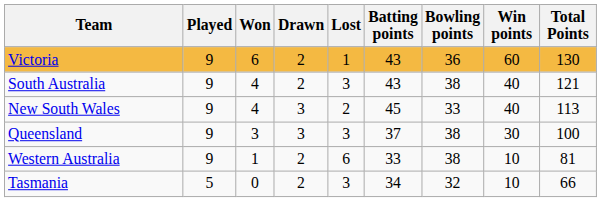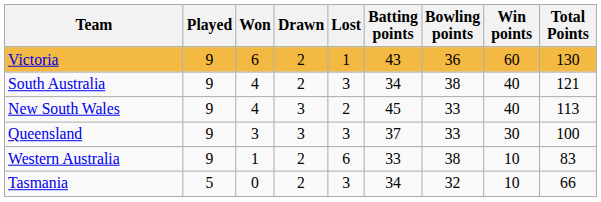 <table class="wikitable" style="text-align:center;">
 <tr>
 <th width=175>Team</th>
 <th style="width:30px;" abbr="Played">Played</th>
 <th style="width:30px;" abbr="Won">Won</th>
 <th style="width:30px;" abbr="Drawn">Drawn</th>
 <th style="width:30px;" abbr="Lost">Lost</th>
 <th style="width:50px;" abbr="Ba Pts">Batting points</th>
 <th style="width:50px;" abbr="Bo Pts">Bowling points</th>
 <th style="width:50px;" abbr="Win Pts">Win points</th>
 <th style="width:50px;" abbr="Points">Total Points</th>
 </tr>
 <tr style="background:#f4b942;">
 <td style="text-align:left;"><a href='#'>Victoria</a></td>
 <td>9</td>
 <td>6</td>
 <td>2</td>
 <td>1</td>
 <td>43</td>
 <td>36</td>
 <td>60</td>
 <td>130</td>
 </tr>
 <tr>
 <td style="text-align:left;"><a href='#'>South Australia</a></td>
 <td>9</td>
 <td>4</td>
 <td>2</td>
 <td>3</td>
-<td>43</td>
+<td>34</td>
 <td>38</td>
 <td>40</td>
 <td>121</td>
 </tr>
 <tr>
 <td style="text-align:left;"><a href='#'>New South Wales</a></td>
 <td>9</td>
 <td>4</td>
 <td>3</td>
 <td>2</td>
 <td>45</td>
 <td>33</td>
 <td>40</td>
 <td>113</td>
 </tr>
 <tr>
 <td style="text-align:left;"><a href='#'>Queensland</a></td>
 <td>9</td>
 <td>3</td>
 <td>3</td>
 <td>3</td>
 <td>37</td>
-<td>38</td>
+<td>33</td>
 <td>30</td>
 <td>100</td>
 </tr>
 <tr>
 <td style="text-align:left;"><a href='#'>Western Australia</a></td>
 <td>9</td>
 <td>1</td>
 <td>2</td>
 <td>6</td>
 <td>33</td>
 <td>38</td>
 <td>10</td>
-<td>81</td>
+<td>83</td>
 </tr>
 <tr>
 <td style="text-align:left;"><a href='#'>Tasmania</a></td>
 <td>5</td>
 <td>0</td>
 <td>2</td>
 <td>3</td>
 <td>34</td>
 <td>32</td>
 <td>10</td>
 <td>66</td>
 </tr>
 </table>
